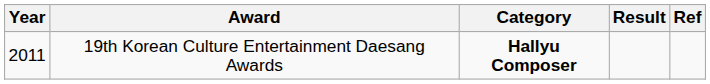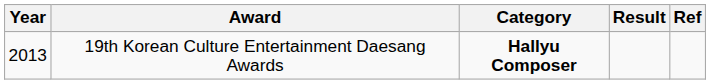 <table class="wikitable" style="text-align: center; width: 650px;">
 <tr>
 <th>Year</th>
 <th>Award</th>
 <th>Category</th>
 <th>Result</th>
 <th>Ref</th>
 </tr>
 <tr>
-<td>2011</td>
+<td>2013</td>
 <td>19th Korean Culture Entertainment Daesang Awards</td>
 <td><strong>Hallyu Composer</strong></td>
 <td></td>
 <td></td>
 </tr>
 </table>
